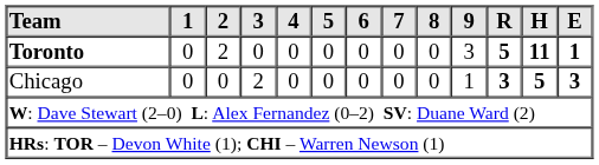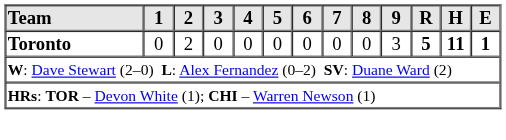 <table border=1 cellspacing=0 width=425 style="margin-left:3em;">
 <tr style="text-align:center; background-color:#e6e6e6;">
 <th align=left width=28%>Team</th>
 <th width=6%>1</th>
 <th width=6%>2</th>
 <th width=6%>3</th>
 <th width=6%>4</th>
 <th width=6%>5</th>
 <th width=6%>6</th>
 <th width=6%>7</th>
 <th width=6%>8</th>
 <th width=6%>9</th>
 <th width=6%>R</th>
 <th width=6%>H</th>
 <th width=6%>E</th>
 </tr>
 <tr style="text-align:center;">
 <td align=left><strong>Toronto</strong></td>
 <td>0</td>
 <td>2</td>
 <td>0</td>
 <td>0</td>
 <td>0</td>
 <td>0</td>
 <td>0</td>
 <td>0</td>
 <td>3</td>
 <td><strong>5</strong></td>
 <td><strong>11</strong></td>
 <td><strong>1</strong></td>
 </tr>
-<tr style="text-align:center;">
-<td align=left>Chicago</td>
-<td>0</td>
-<td>0</td>
-<td>2</td>
-<td>0</td>
-<td>0</td>
-<td>0</td>
-<td>0</td>
-<td>0</td>
-<td>1</td>
-<td><strong>3</strong></td>
-<td><strong>5</strong></td>
-<td><strong>3</strong></td>
-</tr>
 <tr style="text-align:left;">
 <td colspan=13><small><strong>W</strong>: <a href='#'>Dave Stewart</a> (2–0)  <strong>L</strong>: <a href='#'>Alex Fernandez</a> (0–2)  <strong>SV</strong>: <a href='#'>Duane Ward</a> (2)</small></td>
 </tr>
 <tr style="text-align:left;">
 <td colspan=13><small><strong>HRs</strong>: <strong>TOR</strong> – <a href='#'>Devon White</a> (1); <strong>CHI</strong> – <a href='#'>Warren Newson</a> (1) </small></td>
 </tr>
 </table>
